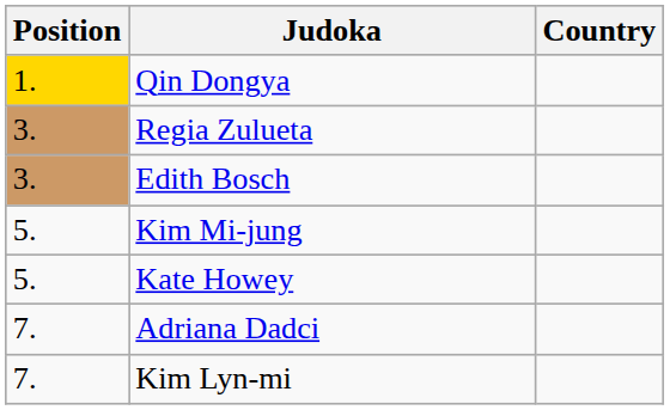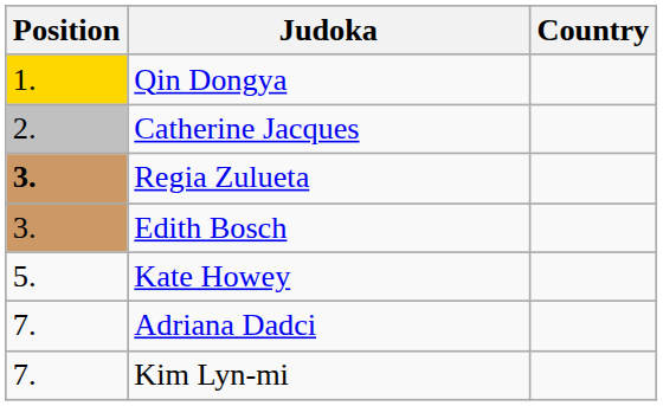 <table class=wikitable>
 <tr>
 <th width=10>Position</th>
 <th width=200>Judoka</th>
 <th width=10>Country</th>
 </tr>
 <tr>
 <td bgcolor=gold>1.</td>
 <td><a href='#'>Qin Dongya</a></td>
 <td></td>
 </tr>
 <tr>
-<td bgcolor="CC9966">3.</td>
+<td bgcolor="silver">2.</td>
+<td><a href='#'>Catherine Jacques</a></td>
+<td></td>
+</tr>
+<tr>
+<td bgcolor="CC9966"><strong>3.</strong></td>
 <td><a href='#'>Regia Zulueta</a></td>
 <td></td>
 </tr>
 <tr>
 <td bgcolor="CC9966">3.</td>
 <td><a href='#'>Edith Bosch</a></td>
-<td></td>
-</tr>
-<tr>
-<td>5.</td>
-<td><a href='#'>Kim Mi-jung</a></td>
 <td></td>
 </tr>
 <tr>
 <td>5.</td>
 <td><a href='#'>Kate Howey</a></td>
 <td></td>
 </tr>
 <tr>
 <td>7.</td>
 <td><a href='#'>Adriana Dadci</a></td>
 <td></td>
 </tr>
 <tr>
 <td>7.</td>
 <td>Kim Lyn-mi</td>
 <td></td>
 </tr>
 </table>
